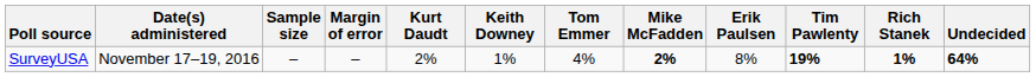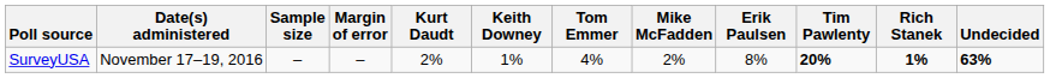 <table class="wikitable">
 <tr valign=bottom>
 <th>Poll source</th>
 <th>Date(s)<br>administered</th>
 <th>Sample<br>size</th>
 <th>Margin<br>of error</th>
 <th style="width:75px;">Kurt<br>Daudt</th>
 <th style="width:75px;">Keith<br>Downey</th>
 <th style="width:75px;">Tom<br>Emmer</th>
 <th style="width:75px;">Mike<br>McFadden</th>
 <th style="width:75px;">Erik<br>Paulsen</th>
 <th style="width:75px;">Tim<br>Pawlenty</th>
 <th style="width:75px;">Rich<br>Stanek</th>
 <th>Undecided</th>
 </tr>
 <tr>
 <td><a href='#'>SurveyUSA</a></td>
 <td align=center>November 17–19, 2016</td>
 <td align=center>–</td>
 <td align=center>–</td>
 <td align=center>2%</td>
 <td align=center>1%</td>
 <td align=center>4%</td>
-<td align=center><strong>2%</strong></td>
+<td align=center>2%</td>
 <td align=center>8%</td>
-<td><strong>19%</strong></td>
+<td><strong>20%</strong></td>
 <td align=center><strong>1%</strong></td>
-<td><strong>64%</strong></td>
+<td><strong>63%</strong></td>
 </tr>
 </table>
